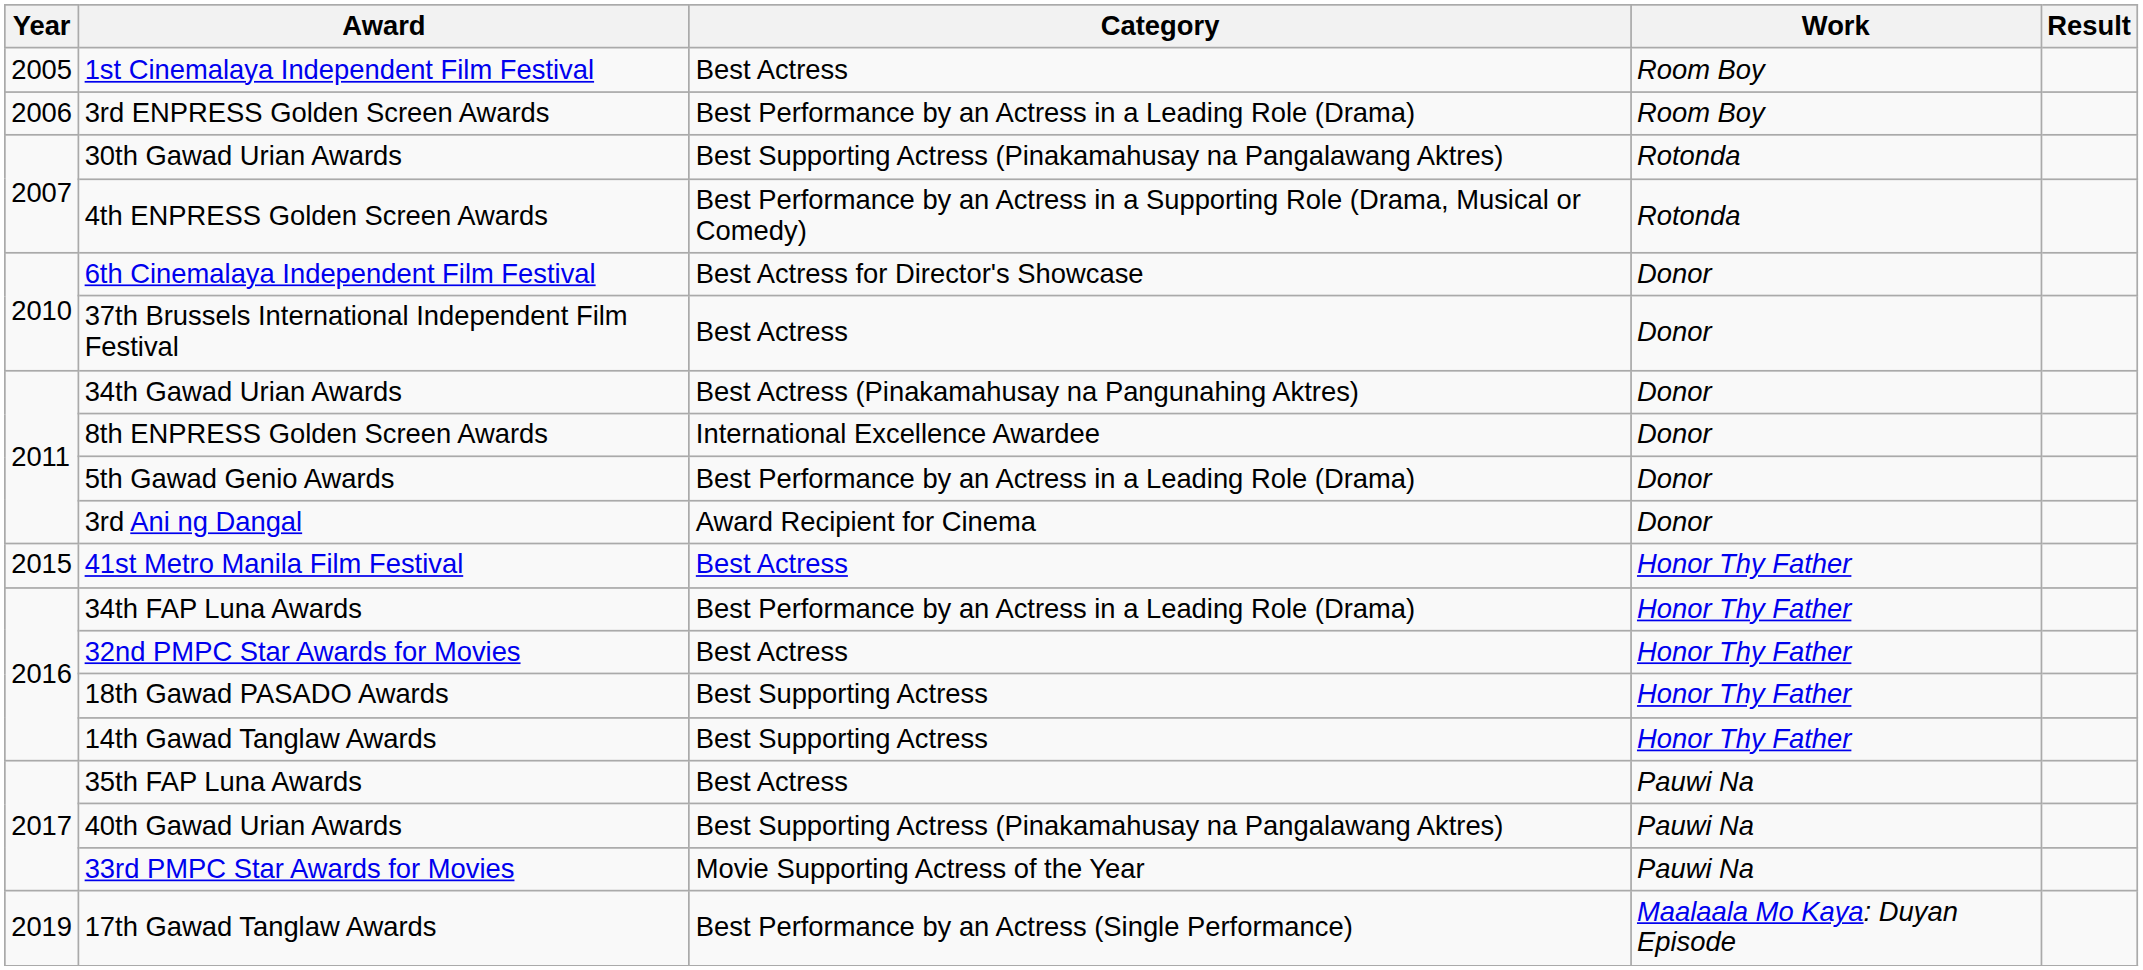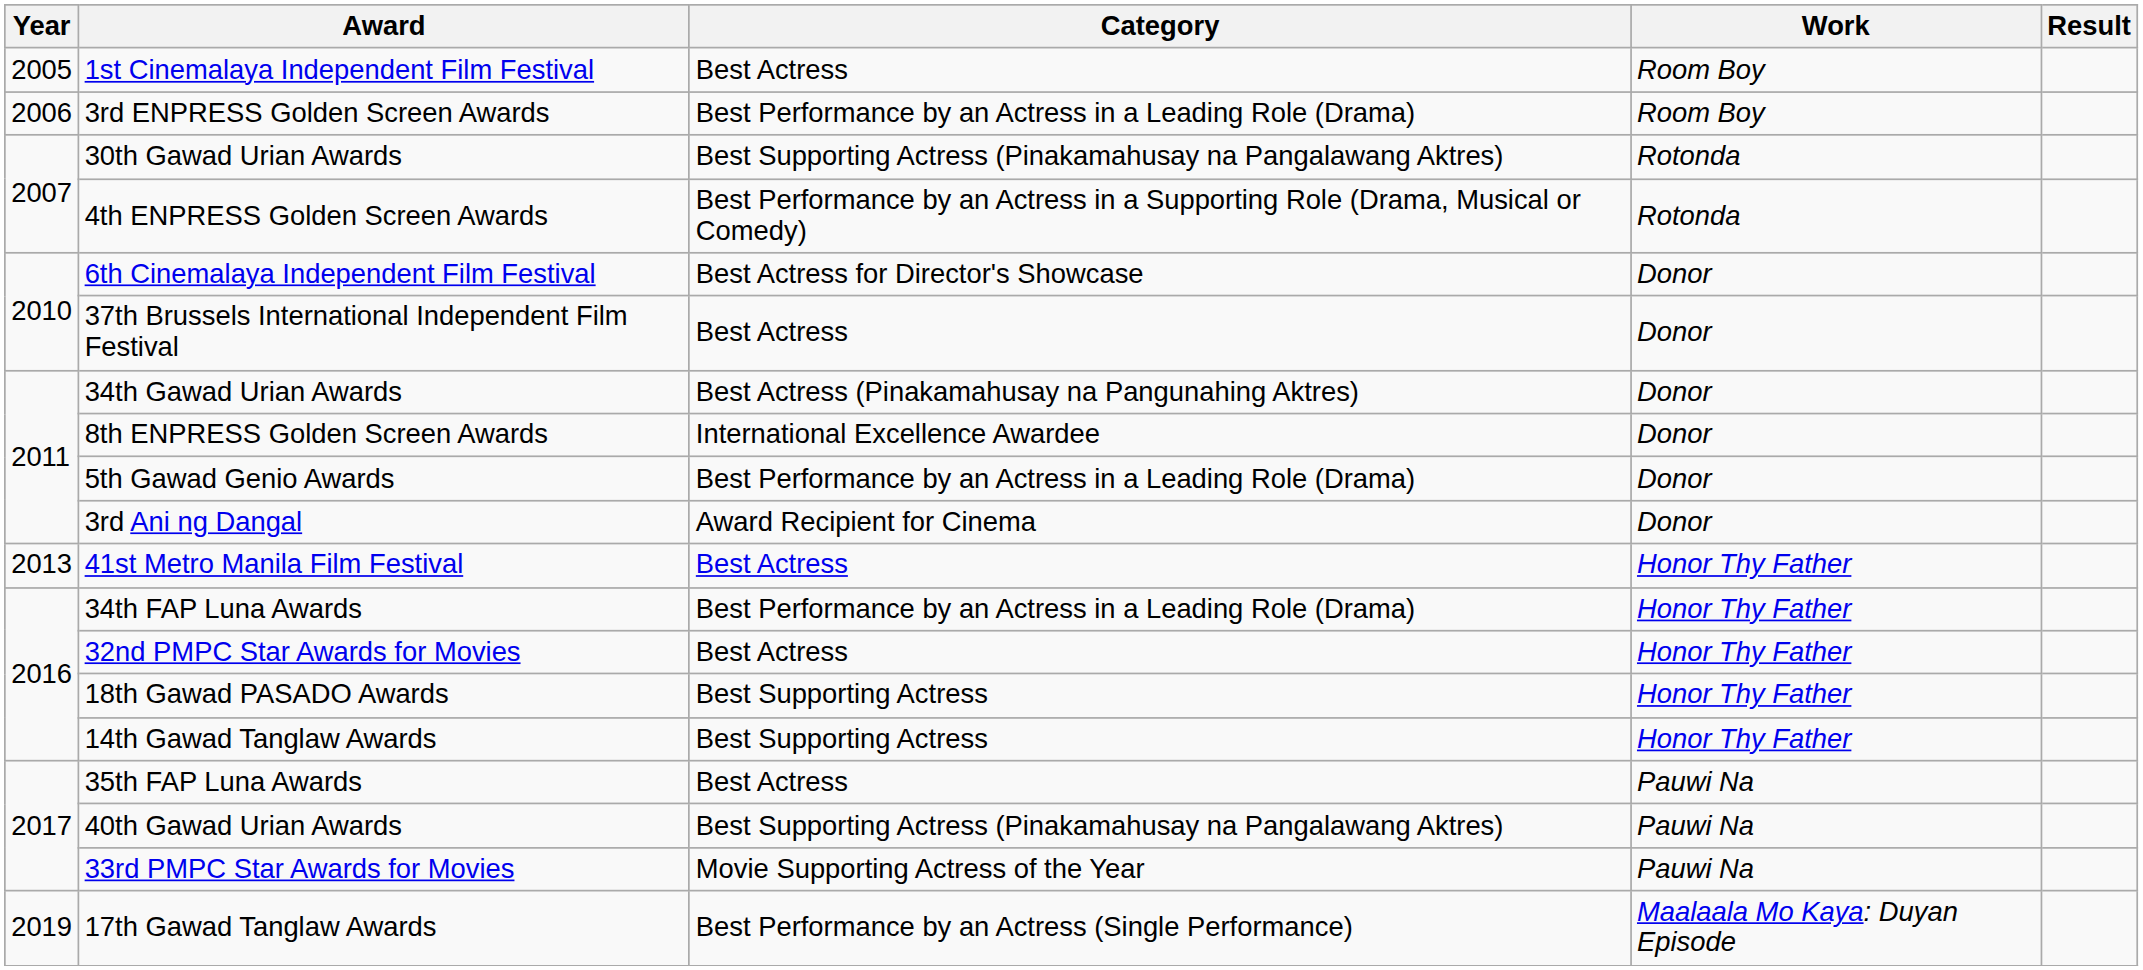 <table class="wikitable">
 <tr>
 <th>Year</th>
 <th>Award</th>
 <th>Category</th>
 <th>Work</th>
 <th>Result</th>
 </tr>
 <tr>
 <td>2005</td>
 <td><a href='#'>1st Cinemalaya Independent Film Festival</a></td>
 <td>Best Actress</td>
 <td><em>Room Boy</em></td>
 <td></td>
 </tr>
 <tr>
 <td>2006</td>
 <td>3rd ENPRESS Golden Screen Awards</td>
 <td>Best Performance by an Actress in a Leading Role (Drama)</td>
 <td><em>Room Boy</em></td>
 <td></td>
 </tr>
 <tr>
 <td rowspan="2">2007</td>
 <td>30th Gawad Urian Awards</td>
 <td>Best Supporting Actress (Pinakamahusay na Pangalawang Aktres)</td>
 <td><em>Rotonda</em></td>
 <td></td>
 </tr>
 <tr>
 <td>4th ENPRESS Golden Screen Awards</td>
 <td>Best Performance by an Actress in a Supporting Role (Drama, Musical or Comedy)</td>
 <td><em>Rotonda</em></td>
 <td></td>
 </tr>
 <tr>
 <td rowspan="2">2010</td>
 <td><a href='#'>6th Cinemalaya Independent Film Festival</a></td>
 <td>Best Actress for Director's Showcase</td>
 <td><em>Donor</em></td>
 <td></td>
 </tr>
 <tr>
 <td>37th Brussels International Independent Film Festival</td>
 <td>Best Actress</td>
 <td><em>Donor</em></td>
 <td></td>
 </tr>
 <tr>
 <td rowspan="4">2011</td>
 <td>34th Gawad Urian Awards</td>
 <td>Best Actress (Pinakamahusay na Pangunahing Aktres)</td>
 <td><em>Donor</em></td>
 <td></td>
 </tr>
 <tr>
 <td>8th ENPRESS Golden Screen Awards</td>
 <td>International Excellence Awardee</td>
 <td><em>Donor</em></td>
 <td></td>
 </tr>
 <tr>
 <td>5th Gawad Genio Awards</td>
 <td>Best Performance by an Actress in a Leading Role (Drama)</td>
 <td><em>Donor</em></td>
 <td></td>
 </tr>
 <tr>
 <td>3rd <a href='#'>Ani ng Dangal</a></td>
 <td>Award Recipient for Cinema</td>
 <td><em>Donor</em></td>
 <td></td>
 </tr>
 <tr>
-<td>2015</td>
+<td>2013</td>
 <td><a href='#'>41st Metro Manila Film Festival</a></td>
 <td><a href='#'>Best Actress</a></td>
 <td><em><a href='#'>Honor Thy Father</a></em></td>
 <td></td>
 </tr>
 <tr>
 <td rowspan="4">2016</td>
 <td>34th FAP Luna Awards</td>
 <td>Best Performance by an Actress in a Leading Role (Drama)</td>
 <td><em><a href='#'>Honor Thy Father</a></em></td>
 <td></td>
 </tr>
 <tr>
 <td><a href='#'>32nd PMPC Star Awards for Movies</a></td>
 <td>Best Actress</td>
 <td><em><a href='#'>Honor Thy Father</a></em></td>
 <td></td>
 </tr>
 <tr>
 <td>18th Gawad PASADO Awards</td>
 <td>Best Supporting Actress</td>
 <td><em><a href='#'>Honor Thy Father</a></em></td>
 <td></td>
 </tr>
 <tr>
 <td>14th Gawad Tanglaw Awards</td>
 <td>Best Supporting Actress</td>
 <td><em><a href='#'>Honor Thy Father</a></em></td>
 <td></td>
 </tr>
 <tr>
 <td rowspan="3">2017</td>
 <td>35th FAP Luna Awards</td>
 <td>Best Actress</td>
 <td><em>Pauwi Na</em></td>
 <td></td>
 </tr>
 <tr>
 <td>40th Gawad Urian Awards</td>
 <td>Best Supporting Actress (Pinakamahusay na Pangalawang Aktres)</td>
 <td><em>Pauwi Na</em></td>
 <td></td>
 </tr>
 <tr>
 <td><a href='#'>33rd PMPC Star Awards for Movies</a></td>
 <td>Movie Supporting Actress of the Year</td>
 <td><em>Pauwi Na</em></td>
 <td></td>
 </tr>
 <tr>
 <td>2019</td>
 <td>17th Gawad Tanglaw Awards</td>
 <td>Best Performance by an Actress (Single Performance)</td>
 <td><em><a href='#'>Maalaala Mo Kaya</a>: Duyan Episode</em></td>
 <td></td>
 </tr>
 <tr>
 </tr>
 </table>
